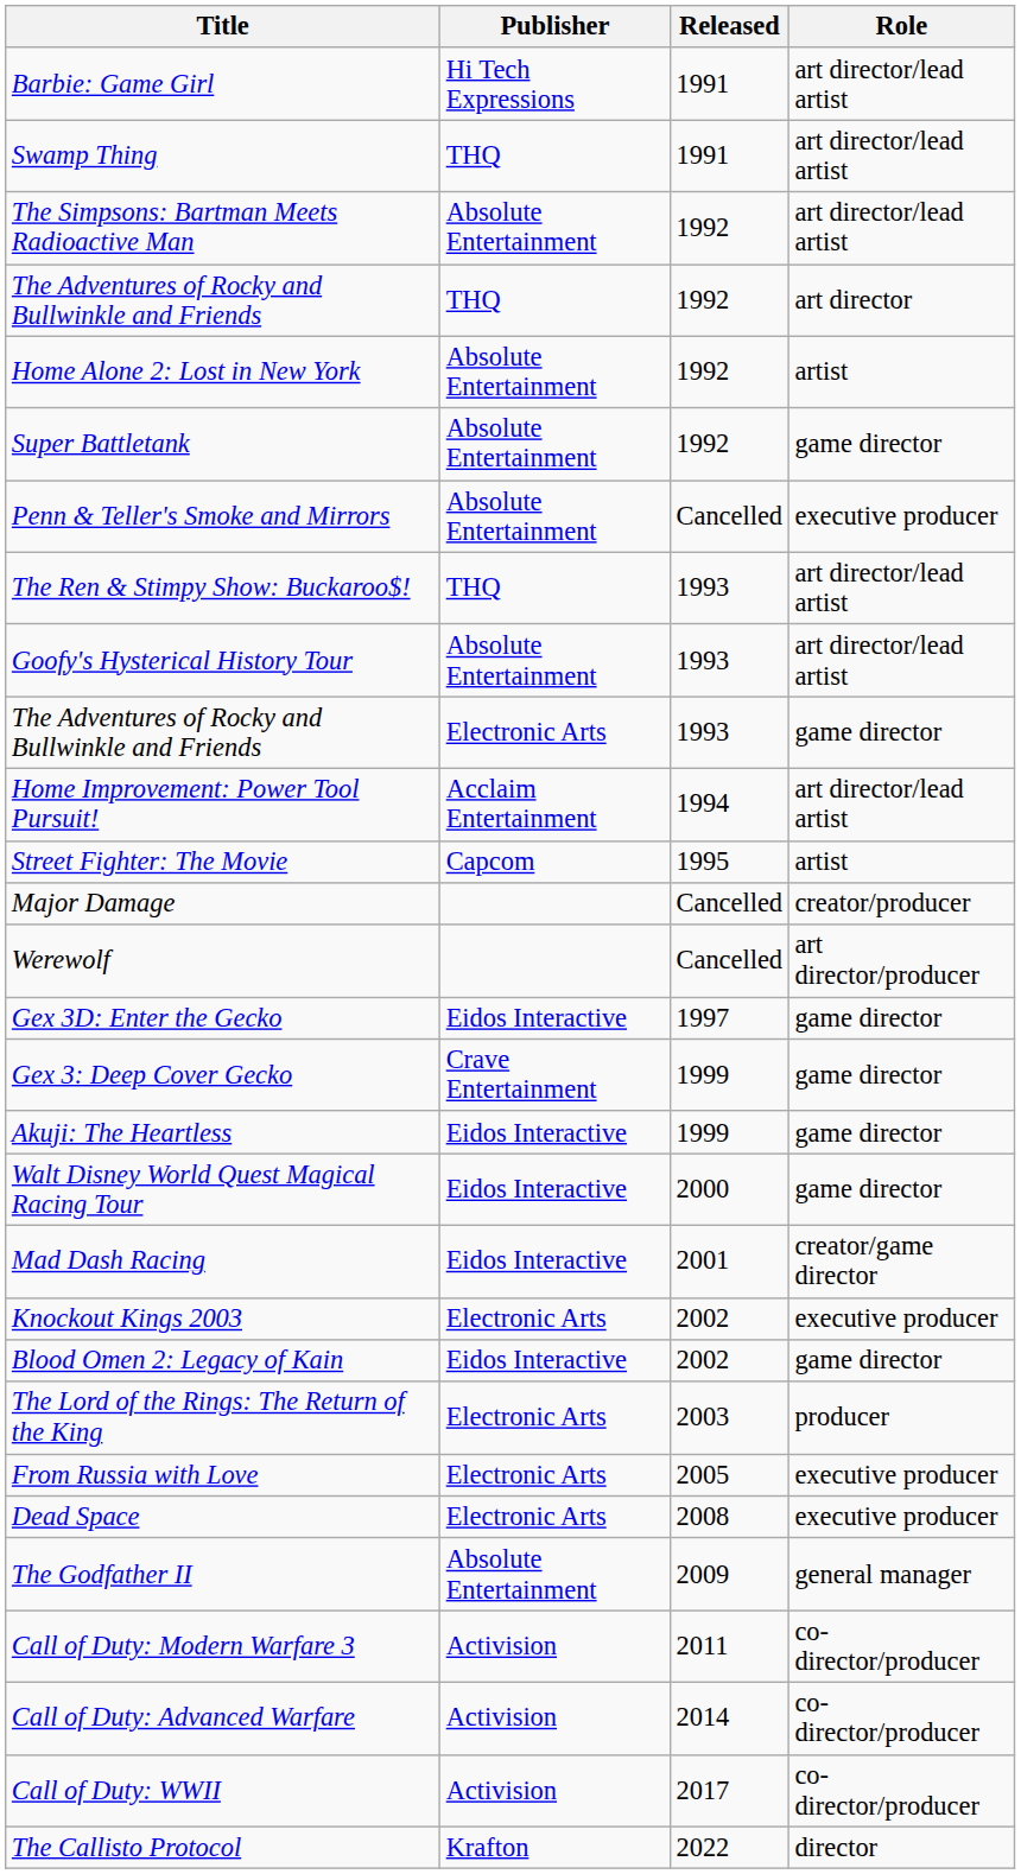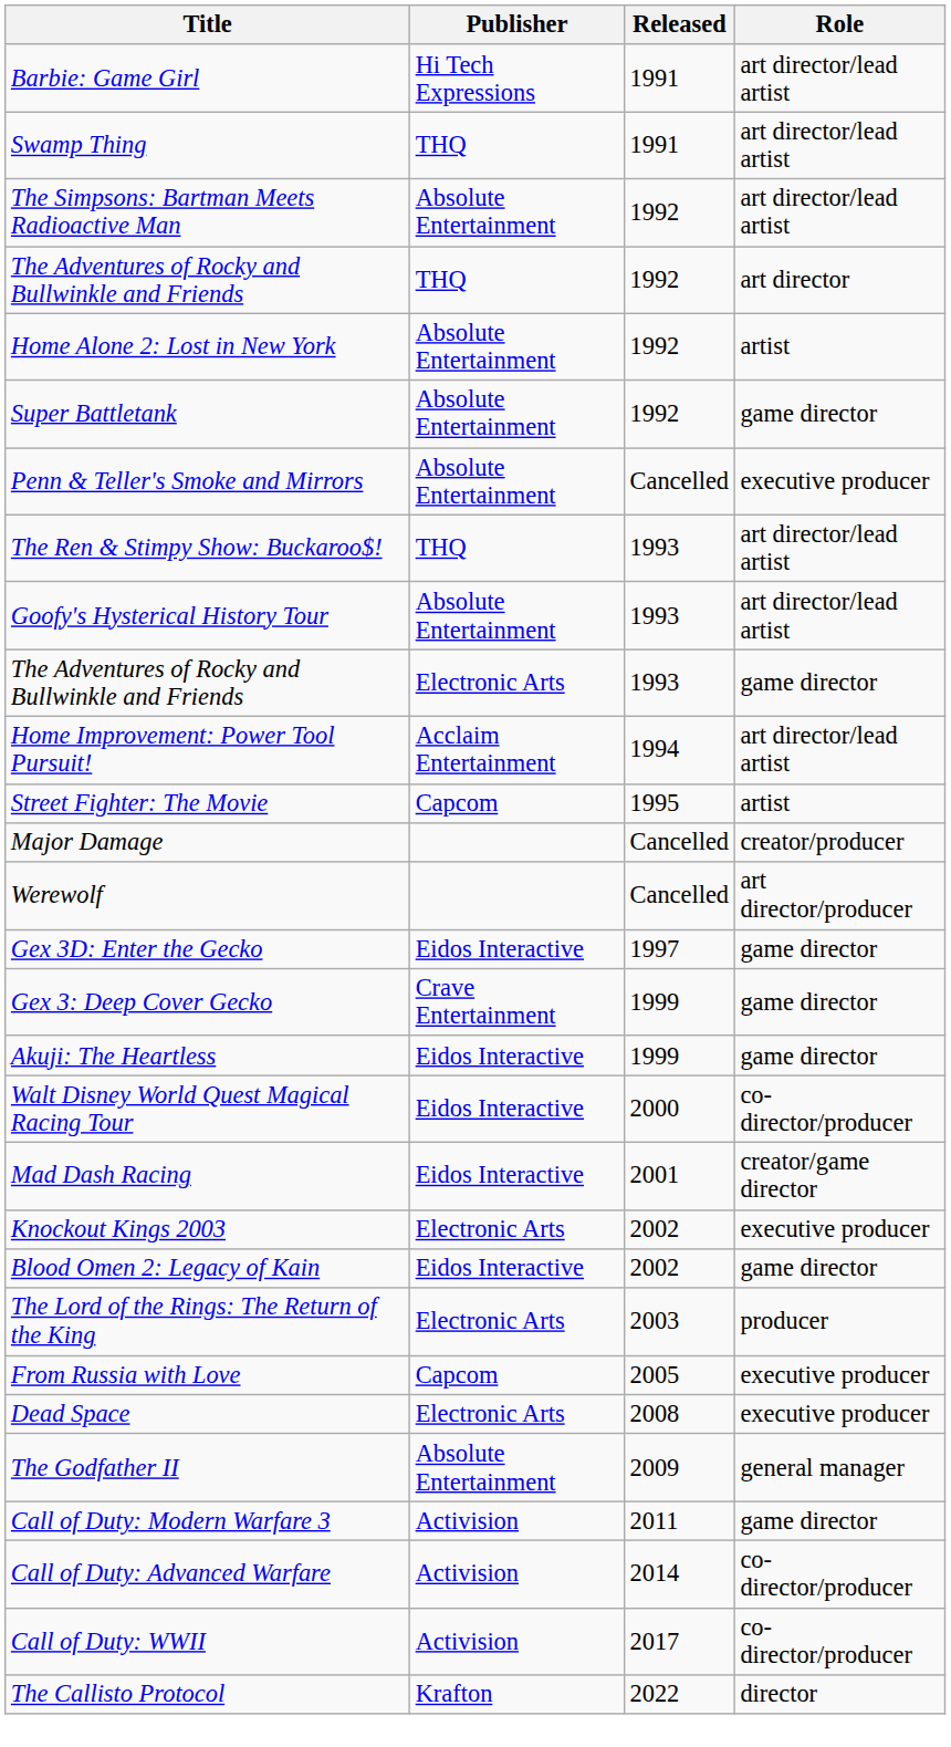 <table class="wikitable sortable">
 <tr>
 <th>Title</th>
 <th>Publisher</th>
 <th>Released</th>
 <th>Role</th>
 </tr>
 <tr>
 <td><em><a href='#'>Barbie: Game Girl</a></em></td>
 <td><a href='#'>Hi Tech Expressions</a></td>
 <td>1991</td>
 <td>art director/lead artist</td>
 </tr>
 <tr>
 <td><em><a href='#'>Swamp Thing</a></em></td>
 <td><a href='#'>THQ</a></td>
 <td>1991</td>
 <td>art director/lead artist</td>
 </tr>
 <tr>
 <td><em><a href='#'>The Simpsons: Bartman Meets Radioactive Man</a></em></td>
 <td><a href='#'>Absolute Entertainment</a></td>
 <td>1992</td>
 <td>art director/lead artist</td>
 </tr>
 <tr>
 <td><em><a href='#'>The Adventures of Rocky and Bullwinkle and Friends</a></em></td>
 <td><a href='#'>THQ</a></td>
 <td>1992</td>
 <td>art director</td>
 </tr>
 <tr>
 <td><em><a href='#'>Home Alone 2: Lost in New York</a></em></td>
 <td><a href='#'>Absolute Entertainment</a></td>
 <td>1992</td>
 <td>artist</td>
 </tr>
 <tr>
 <td><em><a href='#'>Super Battletank</a></em></td>
 <td><a href='#'>Absolute Entertainment</a></td>
 <td>1992</td>
 <td>game director</td>
 </tr>
 <tr>
 <td><em><a href='#'>Penn & Teller's Smoke and Mirrors</a></em></td>
 <td><a href='#'>Absolute Entertainment</a></td>
 <td>Cancelled</td>
 <td>executive producer</td>
 </tr>
 <tr>
 <td><em><a href='#'>The Ren & Stimpy Show: Buckaroo$!</a></em></td>
 <td><a href='#'>THQ</a></td>
 <td>1993</td>
 <td>art director/lead artist</td>
 </tr>
 <tr>
 <td><em><a href='#'>Goofy's Hysterical History Tour</a></em></td>
 <td><a href='#'>Absolute Entertainment</a></td>
 <td>1993</td>
 <td>art director/lead artist</td>
 </tr>
 <tr>
 <td><em>The Adventures of Rocky and Bullwinkle and Friends</em></td>
 <td><a href='#'>Electronic Arts</a></td>
 <td>1993</td>
 <td>game director</td>
 </tr>
 <tr>
 <td><em><a href='#'>Home Improvement: Power Tool Pursuit!</a></em></td>
 <td><a href='#'>Acclaim Entertainment</a></td>
 <td>1994</td>
 <td>art director/lead artist</td>
 </tr>
 <tr>
 <td><em><a href='#'>Street Fighter: The Movie</a></em></td>
 <td><a href='#'>Capcom</a></td>
 <td>1995</td>
 <td>artist</td>
 </tr>
 <tr>
 <td><em>Major Damage</em></td>
 <td></td>
 <td>Cancelled</td>
 <td>creator/producer</td>
 </tr>
 <tr>
 <td><em>Werewolf</em></td>
 <td></td>
 <td>Cancelled</td>
 <td>art director/producer</td>
 </tr>
 <tr>
 <td><em><a href='#'>Gex 3D: Enter the Gecko</a></em></td>
 <td><a href='#'>Eidos Interactive</a></td>
 <td>1997</td>
 <td>game director</td>
 </tr>
 <tr>
 <td><em><a href='#'>Gex 3: Deep Cover Gecko</a></em></td>
 <td><a href='#'>Crave Entertainment</a></td>
 <td>1999</td>
 <td>game director</td>
 </tr>
 <tr>
 <td><em><a href='#'>Akuji: The Heartless</a></em></td>
 <td><a href='#'>Eidos Interactive</a></td>
 <td>1999</td>
 <td>game director</td>
 </tr>
 <tr>
 <td><em><a href='#'>Walt Disney World Quest Magical Racing Tour</a></em></td>
 <td><a href='#'>Eidos Interactive</a></td>
 <td>2000</td>
-<td>game director</td>
+<td>co-director/producer</td>
 </tr>
 <tr>
 <td><em><a href='#'>Mad Dash Racing</a></em></td>
 <td><a href='#'>Eidos Interactive</a></td>
 <td>2001</td>
 <td>creator/game director</td>
 </tr>
 <tr>
 <td><em><a href='#'>Knockout Kings 2003</a></em></td>
 <td><a href='#'>Electronic Arts</a></td>
 <td>2002</td>
 <td>executive producer</td>
 </tr>
 <tr>
 <td><em><a href='#'>Blood Omen 2: Legacy of Kain</a></em></td>
 <td><a href='#'>Eidos Interactive</a></td>
 <td>2002</td>
 <td>game director</td>
 </tr>
 <tr>
 <td><em><a href='#'>The Lord of the Rings: The Return of the King</a></em></td>
 <td><a href='#'>Electronic Arts</a></td>
 <td>2003</td>
 <td>producer</td>
 </tr>
 <tr>
 <td><em><a href='#'>From Russia with Love</a></em></td>
-<td><a href='#'>Electronic Arts</a></td>
+<td><a href='#'>Capcom</a></td>
 <td>2005</td>
 <td>executive producer</td>
 </tr>
 <tr>
 <td><em><a href='#'>Dead Space</a></em></td>
 <td><a href='#'>Electronic Arts</a></td>
 <td>2008</td>
 <td>executive producer</td>
 </tr>
 <tr>
 <td><em><a href='#'>The Godfather II</a></em></td>
 <td><a href='#'>Absolute Entertainment</a></td>
 <td>2009</td>
 <td>general manager</td>
 </tr>
 <tr>
 <td><em><a href='#'>Call of Duty: Modern Warfare 3</a></em></td>
 <td><a href='#'>Activision</a></td>
 <td>2011</td>
-<td>co-director/producer</td>
+<td>game director</td>
 </tr>
 <tr>
 <td><em><a href='#'>Call of Duty: Advanced Warfare</a></em></td>
 <td><a href='#'>Activision</a></td>
 <td>2014</td>
 <td>co-director/producer</td>
 </tr>
 <tr>
 <td><em><a href='#'>Call of Duty: WWII</a></em></td>
 <td><a href='#'>Activision</a></td>
 <td>2017</td>
 <td>co-director/producer</td>
 </tr>
 <tr>
 <td><em><a href='#'>The Callisto Protocol</a></em></td>
 <td><a href='#'>Krafton</a></td>
 <td>2022</td>
 <td>director</td>
 </tr>
 </table>
